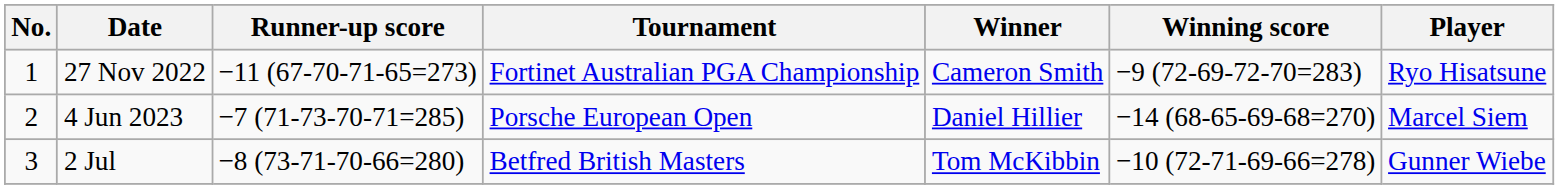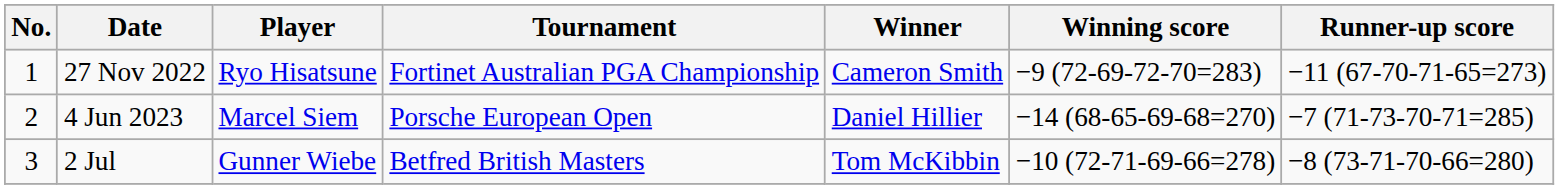 <table class="wikitable" style="font-size:95%;">
 <tr>
 <th>No.</th>
 <th>Date</th>
-<th>Runner-up score</th>
+<th>Player</th>
 <th>Tournament</th>
 <th>Winner</th>
 <th>Winning score</th>
-<th>Player</th>
+<th>Runner-up score</th>
 </tr>
 <tr>
 <td align=center>1</td>
 <td>27 Nov 2022</td>
-<td>−11 (67-70-71-65=273)</td>
+<td> <a href='#'>Ryo Hisatsune</a></td>
 <td><a href='#'>Fortinet Australian PGA Championship</a></td>
 <td> <a href='#'>Cameron Smith</a></td>
 <td>−9 (72-69-72-70=283)</td>
-<td> <a href='#'>Ryo Hisatsune</a></td>
+<td>−11 (67-70-71-65=273)</td>
 </tr>
 <tr>
 <td align=center>2</td>
 <td>4 Jun 2023</td>
-<td>−7 (71-73-70-71=285)</td>
+<td> <a href='#'>Marcel Siem</a></td>
 <td><a href='#'>Porsche European Open</a></td>
 <td> <a href='#'>Daniel Hillier</a></td>
 <td>−14 (68-65-69-68=270)</td>
-<td> <a href='#'>Marcel Siem</a></td>
+<td>−7 (71-73-70-71=285)</td>
 </tr>
 <tr>
 <td align=center>3</td>
 <td>2 Jul</td>
-<td>−8 (73-71-70-66=280)</td>
+<td> <a href='#'>Gunner Wiebe</a></td>
 <td><a href='#'>Betfred British Masters</a></td>
 <td> <a href='#'>Tom McKibbin</a></td>
 <td>−10 (72-71-69-66=278)</td>
-<td> <a href='#'>Gunner Wiebe</a></td>
+<td>−8 (73-71-70-66=280)</td>
 </tr>
 </table>
